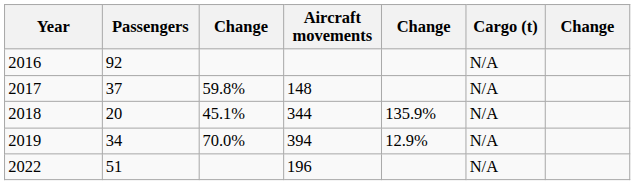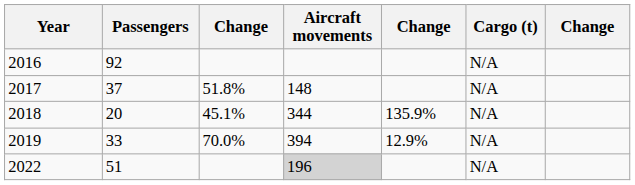 <table class="wikitable">
 <tr>
 <th width="150">Year</th>
 <th width="100">Passengers</th>
 <th width="100">Change</th>
 <th width="100">Aircraft movements</th>
 <th width="100">Change</th>
 <th width="100">Cargo (t)</th>
 <th width="100">Change</th>
 </tr>
 <tr>
 <td>2016</td>
 <td>92</td>
 <td></td>
 <td></td>
 <td></td>
 <td>N/A</td>
 <td></td>
 </tr>
 <tr>
 <td>2017</td>
 <td>37</td>
-<td> 59.8%</td>
+<td> 51.8%</td>
 <td>148</td>
 <td></td>
 <td>N/A</td>
 <td></td>
 </tr>
 <tr>
 <td>2018</td>
 <td>20</td>
 <td> 45.1%</td>
 <td>344</td>
 <td> 135.9%</td>
 <td>N/A</td>
 <td></td>
 </tr>
 <tr>
 <td>2019</td>
-<td>34</td>
+<td>33</td>
 <td> 70.0%</td>
 <td>394</td>
 <td> 12.9%</td>
 <td>N/A</td>
 <td></td>
 </tr>
 <tr>
 <td>2022</td>
 <td>51</td>
 <td></td>
-<td>196</td>
+<td style="background: lightgrey;">196</td>
 <td></td>
 <td>N/A</td>
 <td></td>
 </tr>
 </table>
